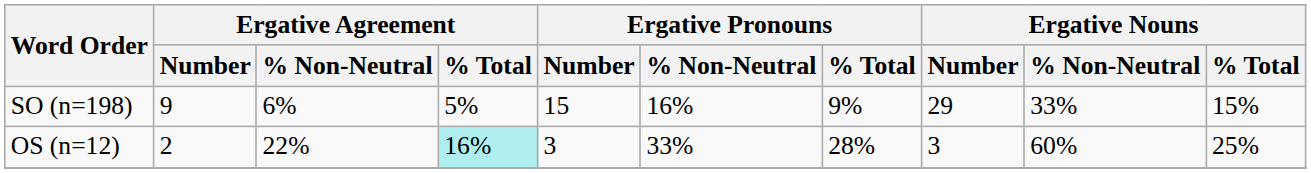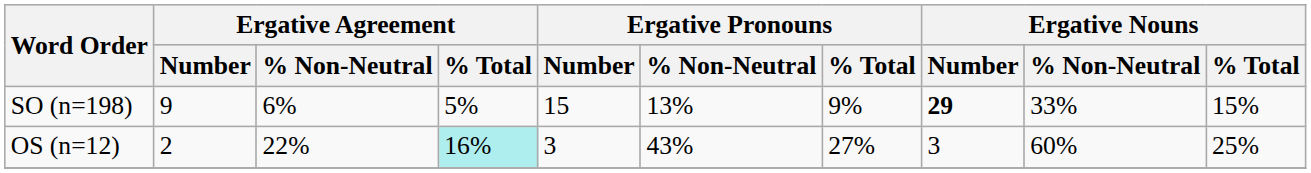 <table class="wikitable">
 <tr>
 <th rowspan="2">Word Order</th>
 <th colspan="3">Ergative Agreement</th>
 <th colspan="3">Ergative Pronouns</th>
 <th colspan="3">Ergative Nouns</th>
 </tr>
 <tr>
 <th>Number</th>
 <th>% Non-Neutral</th>
 <th>% Total</th>
 <th>Number</th>
 <th>% Non-Neutral</th>
 <th>% Total</th>
 <th>Number</th>
 <th>% Non-Neutral</th>
 <th>% Total</th>
 </tr>
 <tr>
 <td>SO (n=198)</td>
 <td>9</td>
 <td>6%</td>
 <td>5%</td>
 <td>15</td>
-<td>16%</td>
+<td>13%</td>
 <td>9%</td>
-<td>29</td>
+<td><strong>29</strong></td>
 <td>33%</td>
 <td>15%</td>
 </tr>
 <tr>
 <td>OS (n=12)</td>
 <td>2</td>
 <td>22%</td>
 <td style="background: paleturquoise;">16%</td>
 <td>3</td>
-<td>33%</td>
-<td>28%</td>
+<td>43%</td>
+<td>27%</td>
 <td>3</td>
 <td>60%</td>
 <td>25%</td>
 </tr>
 <tr>
 </tr>
 </table>
